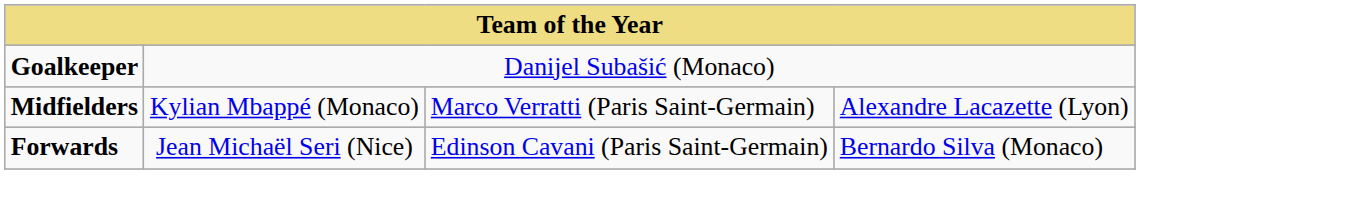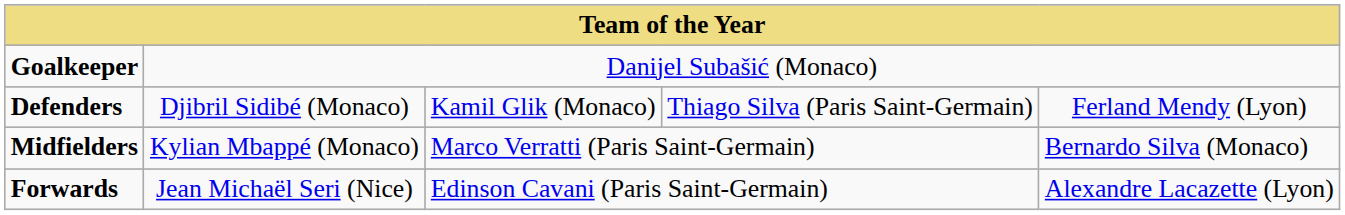 <table class="wikitable">
 <tr>
 <th colspan="5" style="background-color: #eedd82">Team of the Year</th>
 </tr>
 <tr>
 <td><strong>Goalkeeper</strong></td>
 <td colspan="4" align="center"> <a href='#'>Danijel Subašić</a> (Monaco)</td>
 </tr>
 <tr>
+<td><strong>Defenders</strong></td>
+<td align="center"> <a href='#'>Djibril Sidibé</a> (Monaco)</td>
+<td align="center"> <a href='#'>Kamil Glik</a> (Monaco)</td>
+<td align="center"> <a href='#'>Thiago Silva</a> (Paris Saint-Germain)</td>
+<td align="center"> <a href='#'>Ferland Mendy</a> (Lyon)</td>
+</tr>
+<tr>
 <td><strong>Midfielders</strong></td>
 <td align="center"> <a href='#'>Kylian Mbappé</a> (Monaco)</td>
 <td colspan="2"> <a href='#'>Marco Verratti</a> (Paris Saint-Germain)</td>
-<td> <a href='#'>Alexandre Lacazette</a> (Lyon)</td>
+<td> <a href='#'>Bernardo Silva</a> (Monaco)</td>
 </tr>
 <tr>
 <td><strong>Forwards</strong></td>
 <td align="center"> <a href='#'>Jean Michaël Seri</a> (Nice)</td>
 <td colspan="2"> <a href='#'>Edinson Cavani</a> (Paris Saint-Germain)</td>
-<td> <a href='#'>Bernardo Silva</a> (Monaco)</td>
+<td> <a href='#'>Alexandre Lacazette</a> (Lyon)</td>
 </tr>
 </table>
